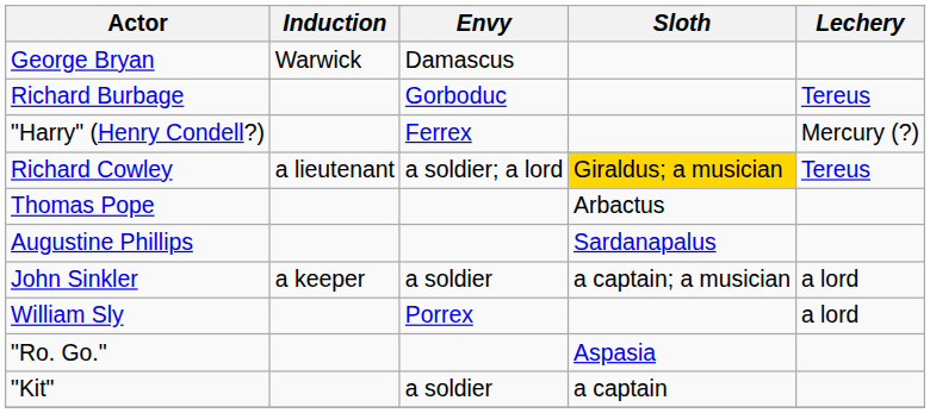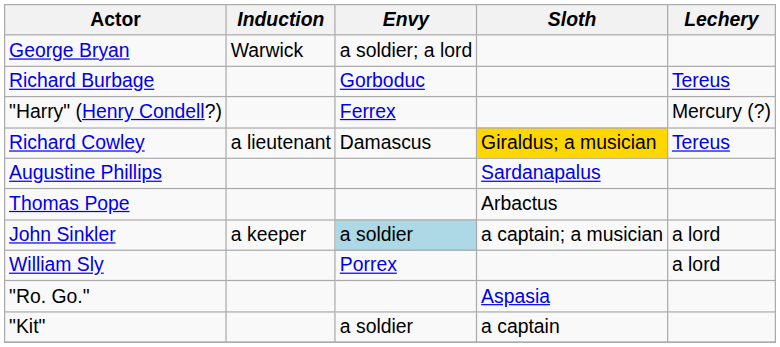 <table class="wikitable">
 <tr>
 <th>Actor</th>
 <th><em>Induction</em></th>
 <th><em>Envy</em></th>
 <th><em>Sloth</em></th>
 <th><em>Lechery</em></th>
 </tr>
 <tr>
 <td><a href='#'>George Bryan</a></td>
 <td>Warwick</td>
-<td>Damascus</td>
+<td>a soldier; a lord</td>
 <td></td>
 <td></td>
 </tr>
 <tr>
 <td><a href='#'>Richard Burbage</a></td>
 <td></td>
 <td><a href='#'>Gorboduc</a></td>
 <td></td>
 <td><a href='#'>Tereus</a></td>
 </tr>
 <tr>
 <td>"Harry" (<a href='#'>Henry Condell</a>?)</td>
 <td></td>
 <td><a href='#'>Ferrex</a></td>
 <td></td>
 <td>Mercury (?)</td>
 </tr>
 <tr>
 <td><a href='#'>Richard Cowley</a></td>
 <td>a lieutenant</td>
-<td>a soldier; a lord</td>
+<td>Damascus</td>
 <td style="background: gold;">Giraldus; a musician</td>
 <td><a href='#'>Tereus</a></td>
+</tr>
+<tr>
+<td><a href='#'>Augustine Phillips</a></td>
+<td></td>
+<td></td>
+<td><a href='#'>Sardanapalus</a></td>
+<td></td>
 </tr>
 <tr>
 <td><a href='#'>Thomas Pope</a></td>
 <td></td>
 <td></td>
 <td>Arbactus</td>
 <td></td>
 </tr>
 <tr>
-<td><a href='#'>Augustine Phillips</a></td>
-<td></td>
-<td></td>
-<td><a href='#'>Sardanapalus</a></td>
-<td></td>
-</tr>
-<tr>
 <td><a href='#'>John Sinkler</a></td>
 <td>a keeper</td>
-<td>a soldier</td>
+<td style="background: lightblue;">a soldier</td>
 <td>a captain; a musician</td>
 <td>a lord</td>
 </tr>
 <tr>
 <td><a href='#'>William Sly</a></td>
 <td></td>
 <td><a href='#'>Porrex</a></td>
 <td></td>
 <td>a lord</td>
 </tr>
 <tr>
 <td>"Ro. Go."</td>
 <td></td>
 <td></td>
 <td><a href='#'>Aspasia</a></td>
 <td></td>
 </tr>
 <tr>
 <td>"Kit"</td>
 <td></td>
 <td>a soldier</td>
 <td>a captain</td>
 <td></td>
 </tr>
 <tr>
 </tr>
 </table>
